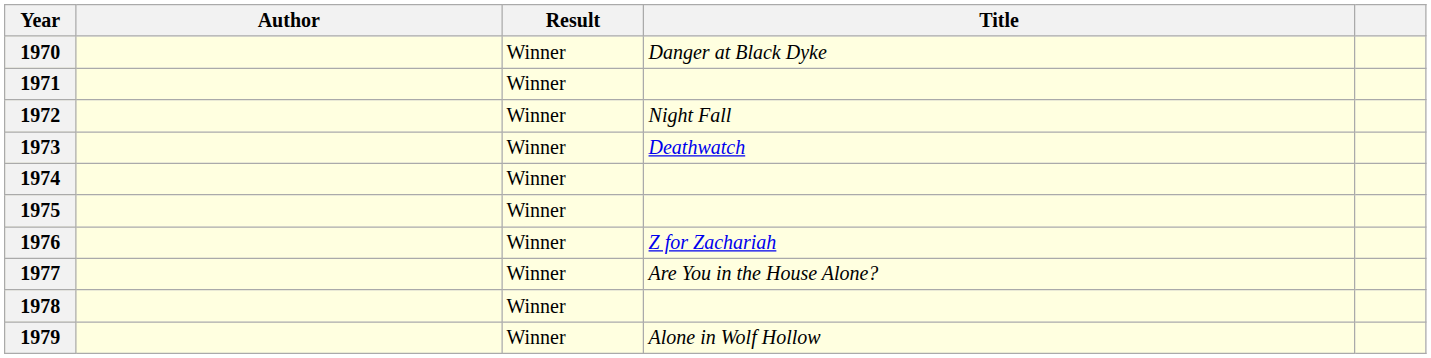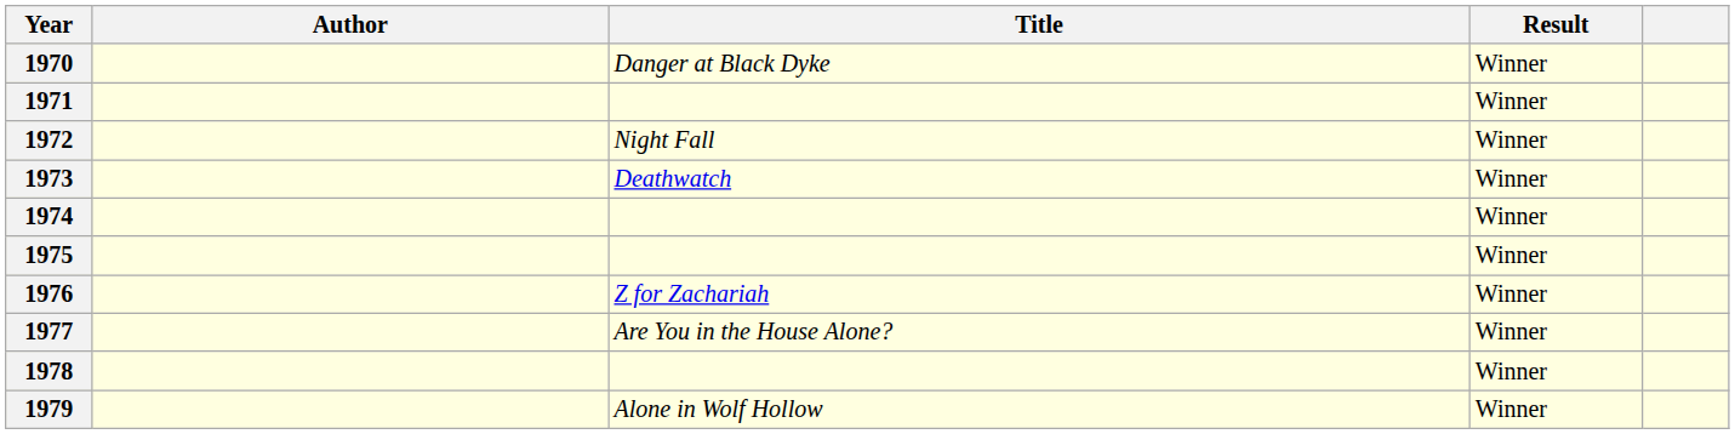 <table class="wikitable sortable mw-collapsible" style="width:90%">
 <tr>
 <th scope="col" width="5%">Year</th>
 <th scope="col" width="30%">Author</th>
+<th scope="col" width="50%">Title</th>
 <th scope="col" width="10%">Result</th>
-<th scope="col" width="50%">Title</th>
 <th scope="col" width="5%"></th>
 </tr>
 <tr style="background:lightyellow;">
 <th>1970</th>
 <td></td>
+<td><em>Danger at Black Dyke</em></td>
 <td>Winner</td>
-<td><em>Danger at Black Dyke</em></td>
 <td></td>
 </tr>
 <tr style="background:lightyellow;">
 <th>1971</th>
 <td></td>
+<td><em></em></td>
 <td>Winner</td>
-<td><em></em></td>
 <td></td>
 </tr>
 <tr style="background:lightyellow;">
 <th>1972</th>
 <td></td>
+<td><em>Night Fall</em></td>
 <td>Winner</td>
-<td><em>Night Fall</em></td>
 <td></td>
 </tr>
 <tr style="background:lightyellow;">
 <th>1973</th>
 <td></td>
+<td><a href='#'><em>Deathwatch</em></a></td>
 <td>Winner</td>
-<td><a href='#'><em>Deathwatch</em></a></td>
 <td></td>
 </tr>
 <tr style="background:lightyellow;">
 <th>1974</th>
 <td></td>
+<td><em></em></td>
 <td>Winner</td>
-<td><em></em></td>
 <td></td>
 </tr>
 <tr style="background:lightyellow;">
 <th>1975</th>
 <td></td>
+<td><em></em></td>
 <td>Winner</td>
-<td><em></em></td>
 <td></td>
 </tr>
 <tr style="background:lightyellow;">
 <th>1976</th>
 <td></td>
+<td><em><a href='#'>Z for Zachariah</a></em></td>
 <td>Winner</td>
-<td><em><a href='#'>Z for Zachariah</a></em></td>
 <td></td>
 </tr>
 <tr style="background:lightyellow;">
 <th>1977</th>
 <td></td>
+<td><em>Are You in the House Alone?</em></td>
 <td>Winner</td>
-<td><em>Are You in the House Alone?</em></td>
 <td></td>
 </tr>
 <tr style="background:lightyellow;">
 <th>1978</th>
 <td></td>
+<td><em></em></td>
 <td>Winner</td>
-<td><em></em></td>
 <td></td>
 </tr>
 <tr style="background:lightyellow;">
 <th>1979</th>
 <td></td>
+<td><em>Alone in Wolf Hollow</em></td>
 <td>Winner</td>
-<td><em>Alone in Wolf Hollow</em></td>
 <td></td>
 </tr>
 </table>
